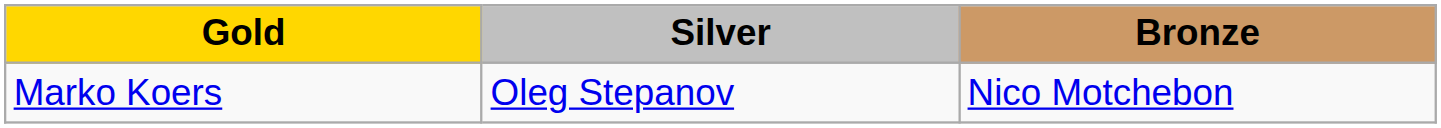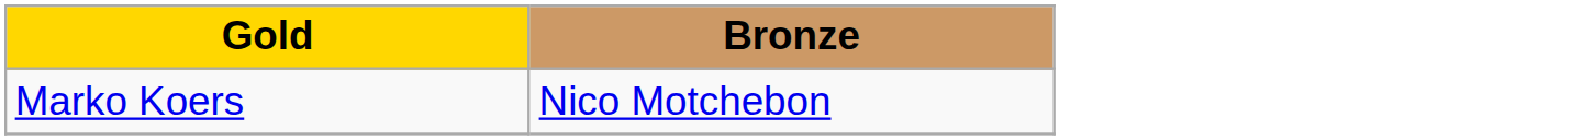 <table class="wikitable" style="text-align:left">
 <tr align="center">
 <td width=200 bgcolor=gold><strong>Gold</strong></td>
-<td width=200 bgcolor=silver><strong>Silver</strong></td>
 <td width=200 bgcolor=CC9966><strong>Bronze</strong></td>
 </tr>
 <tr>
 <td><a href='#'>Marko Koers</a><br><em></em></td>
-<td><a href='#'>Oleg Stepanov</a><br><em></em></td>
 <td><a href='#'>Nico Motchebon</a><br><em></em></td>
 </tr>
 </table>
